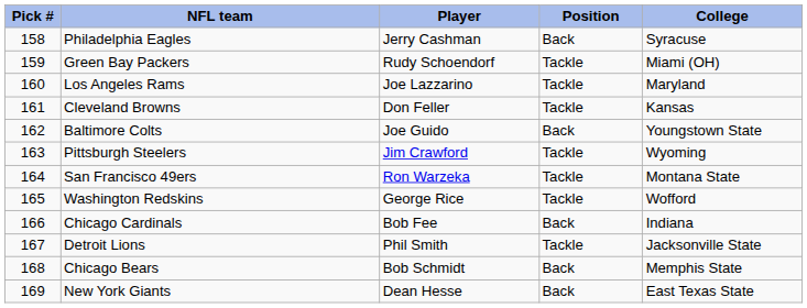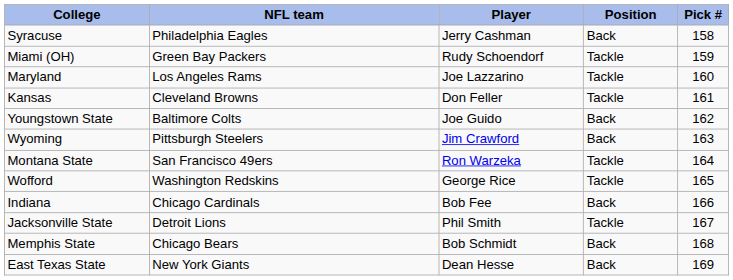 <table class="wikitable sortable sortable" style="width: 100%">
 <tr>
-<th style="background:#A8BDEC;" width=7%>Pick #</th>
+<th style="background:#A8BDEC;">College</th>
 <th width=40% style="background:#A8BDEC;">NFL team</th>
 <th width=20% style="background:#A8BDEC;">Player</th>
 <th width=13% style="background:#A8BDEC;">Position</th>
-<th style="background:#A8BDEC;">College</th>
+<th style="background:#A8BDEC;" width=7%>Pick #</th>
 </tr>
 <tr>
-<td align=center>158</td>
+<td>Syracuse</td>
 <td>Philadelphia Eagles</td>
 <td>Jerry Cashman</td>
 <td>Back</td>
-<td>Syracuse</td>
+<td align=center>158</td>
 </tr>
 <tr>
-<td align=center>159</td>
+<td>Miami (OH)</td>
 <td>Green Bay Packers</td>
 <td>Rudy Schoendorf</td>
 <td>Tackle</td>
-<td>Miami (OH)</td>
+<td align=center>159</td>
 </tr>
 <tr>
-<td align=center>160</td>
+<td>Maryland</td>
 <td>Los Angeles Rams</td>
 <td>Joe Lazzarino</td>
 <td>Tackle</td>
-<td>Maryland</td>
+<td align=center>160</td>
 </tr>
 <tr>
-<td align=center>161</td>
+<td>Kansas</td>
 <td>Cleveland Browns</td>
 <td>Don Feller</td>
 <td>Tackle</td>
-<td>Kansas</td>
+<td align=center>161</td>
 </tr>
 <tr>
-<td align=center>162</td>
+<td>Youngstown State</td>
 <td>Baltimore Colts</td>
 <td>Joe Guido</td>
 <td>Back</td>
-<td>Youngstown State</td>
+<td align=center>162</td>
 </tr>
 <tr>
-<td align=center>163</td>
+<td>Wyoming</td>
 <td>Pittsburgh Steelers</td>
 <td><a href='#'>Jim Crawford</a></td>
-<td>Tackle</td>
-<td>Wyoming</td>
+<td>Back</td>
+<td align=center>163</td>
 </tr>
 <tr>
-<td align=center>164</td>
+<td>Montana State</td>
 <td>San Francisco 49ers</td>
 <td><a href='#'>Ron Warzeka</a></td>
 <td>Tackle</td>
-<td>Montana State</td>
+<td align=center>164</td>
 </tr>
 <tr>
-<td align=center>165</td>
+<td>Wofford</td>
 <td>Washington Redskins</td>
 <td>George Rice</td>
 <td>Tackle</td>
-<td>Wofford</td>
+<td align=center>165</td>
 </tr>
 <tr>
-<td align=center>166</td>
+<td>Indiana</td>
 <td>Chicago Cardinals</td>
 <td>Bob Fee</td>
 <td>Back</td>
-<td>Indiana</td>
+<td align=center>166</td>
 </tr>
 <tr>
-<td align=center>167</td>
+<td>Jacksonville State</td>
 <td>Detroit Lions</td>
 <td>Phil Smith</td>
 <td>Tackle</td>
-<td>Jacksonville State</td>
+<td align=center>167</td>
 </tr>
 <tr>
-<td align=center>168</td>
+<td>Memphis State</td>
 <td>Chicago Bears</td>
 <td>Bob Schmidt</td>
 <td>Back</td>
-<td>Memphis State</td>
+<td align=center>168</td>
 </tr>
 <tr>
-<td align=center>169</td>
+<td>East Texas State</td>
 <td>New York Giants</td>
 <td>Dean Hesse</td>
 <td>Back</td>
-<td>East Texas State</td>
+<td align=center>169</td>
 </tr>
 </table>
